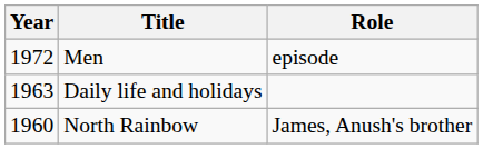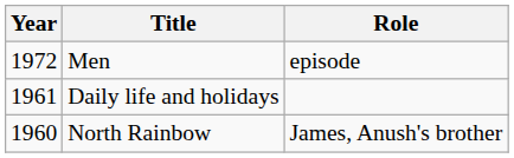 <table class="wikitable">
 <tr>
 <th>Year</th>
 <th>Title</th>
 <th>Role</th>
 </tr>
 <tr>
 <td>1972</td>
 <td>Men</td>
 <td>episode</td>
 </tr>
 <tr>
-<td>1963</td>
+<td>1961</td>
 <td>Daily life and holidays</td>
 <td></td>
 </tr>
 <tr>
 <td>1960</td>
 <td>North Rainbow</td>
 <td>James, Anush's brother</td>
 </tr>
 </table>
